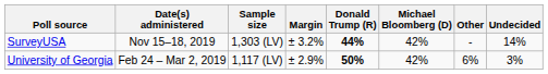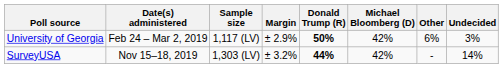 <table class="wikitable" style="font-size:90%;text-align:center;">
 <tr valign=bottom style="font-size:90%;">
 <th>Poll source</th>
 <th>Date(s)<br>administered</th>
 <th>Sample<br>size</th>
 <th>Margin<br></th>
 <th>Donald<br>Trump (R)</th>
 <th>Michael<br>Bloomberg (D)</th>
 <th>Other</th>
 <th>Undecided</th>
 </tr>
 <tr>
+<td style="text-align:left;"><a href='#'>University of Georgia</a></td>
+<td>Feb 24 – Mar 2, 2019</td>
+<td>1,117 (LV)</td>
+<td>± 2.9%</td>
+<td><strong>50%</strong></td>
+<td>42%</td>
+<td>6%</td>
+<td>3%</td>
+</tr>
+<tr>
 <td style="text-align:left;"><a href='#'>SurveyUSA</a></td>
 <td>Nov 15–18, 2019</td>
 <td>1,303 (LV)</td>
 <td>± 3.2%</td>
 <td><strong>44%</strong></td>
 <td>42%</td>
 <td>-</td>
 <td>14%</td>
 </tr>
-<tr>
-<td style="text-align:left;"><a href='#'>University of Georgia</a></td>
-<td>Feb 24 – Mar 2, 2019</td>
-<td>1,117 (LV)</td>
-<td>± 2.9%</td>
-<td><strong>50%</strong></td>
-<td>42%</td>
-<td>6%</td>
-<td>3%</td>
-</tr>
 </table>
